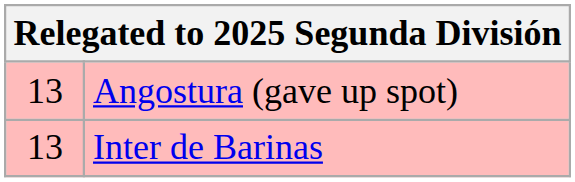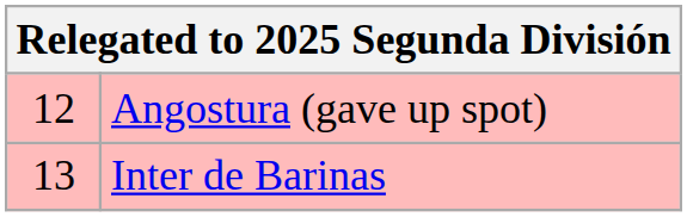 <table class="wikitable">
 <tr>
 <th colspan=3>Relegated to 2025 Segunda División</th>
 </tr>
 <tr bgcolor=#FFBBBB>
-<td width=28 align=center>13</td>
+<td width=28 align=center>12</td>
 <td><a href='#'>Angostura</a> (gave up spot)</td>
 </tr>
 <tr bgcolor=#FFBBBB>
 <td width=28 align=center>13</td>
 <td><a href='#'>Inter de Barinas</a></td>
 </tr>
 </table>
